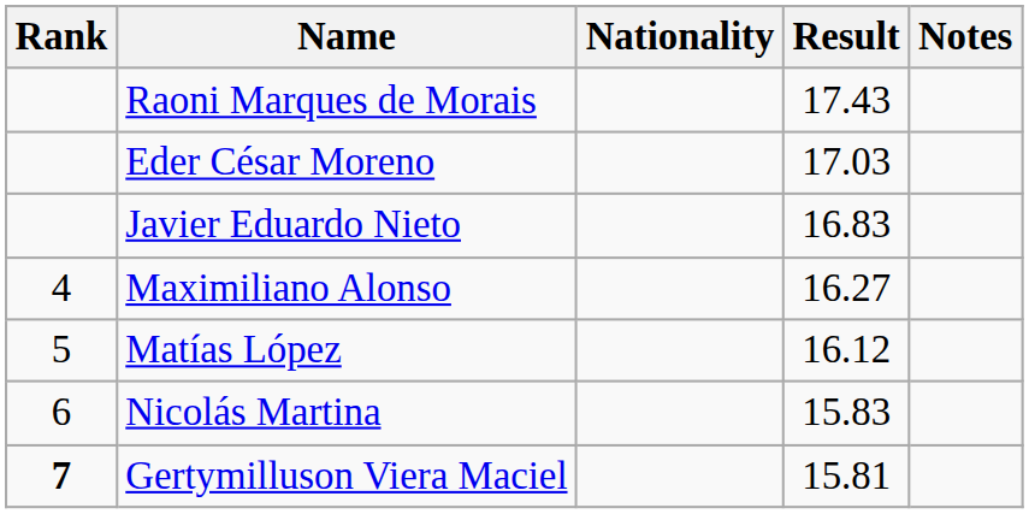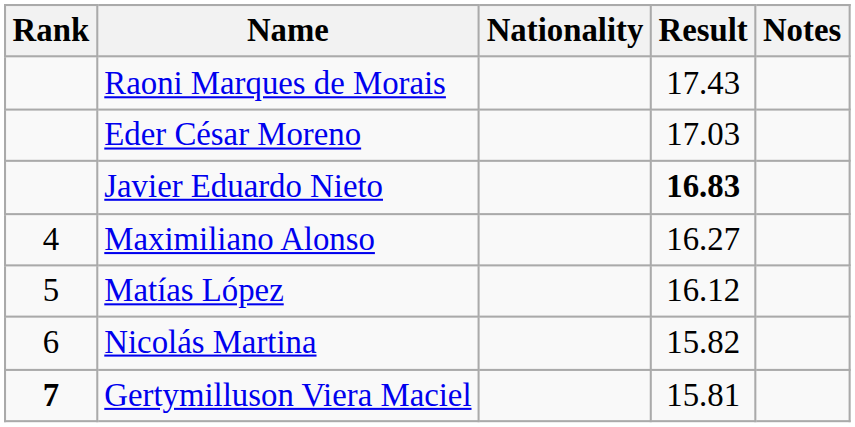 <table class="wikitable sortable" style="text-align:center">
 <tr>
 <th>Rank</th>
 <th>Name</th>
 <th>Nationality</th>
 <th>Result</th>
 <th>Notes</th>
 </tr>
 <tr>
 <td align=center></td>
 <td align=left><a href='#'>Raoni Marques de Morais</a></td>
 <td align=left></td>
 <td>17.43</td>
 <td></td>
 </tr>
 <tr>
 <td align=center></td>
 <td align=left><a href='#'>Eder César Moreno</a></td>
 <td align=left></td>
 <td>17.03</td>
 <td></td>
 </tr>
 <tr>
 <td align=center></td>
 <td align=left><a href='#'>Javier Eduardo Nieto</a></td>
 <td align=left></td>
-<td>16.83</td>
+<td><strong>16.83</strong></td>
 <td></td>
 </tr>
 <tr>
 <td align=center>4</td>
 <td align=left><a href='#'>Maximiliano Alonso</a></td>
 <td align=left></td>
 <td>16.27</td>
 <td></td>
 </tr>
 <tr>
 <td align=center>5</td>
 <td align=left><a href='#'>Matías López</a></td>
 <td align=left></td>
 <td>16.12</td>
 <td></td>
 </tr>
 <tr>
 <td align=center>6</td>
 <td align=left><a href='#'>Nicolás Martina</a></td>
 <td align=left></td>
-<td>15.83</td>
+<td>15.82</td>
 <td></td>
 </tr>
 <tr>
 <td align=center><strong>7</strong></td>
 <td align=left><a href='#'>Gertymilluson Viera Maciel</a></td>
 <td align=left></td>
 <td>15.81</td>
 <td></td>
 </tr>
 </table>
